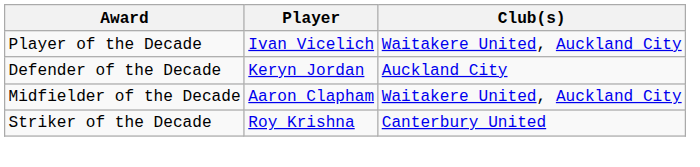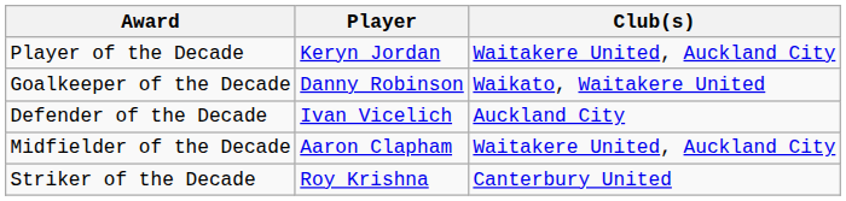 <table class="wikitable">
 <tr>
 <th>Award</th>
 <th>Player</th>
 <th>Club(s)</th>
 </tr>
 <tr>
 <td>Player of the Decade</td>
-<td align=left> <a href='#'>Ivan Vicelich</a></td>
+<td align=left> <a href='#'>Keryn Jordan</a></td>
 <td align=left><a href='#'>Waitakere United</a>, <a href='#'>Auckland City</a></td>
 </tr>
 <tr>
+<td>Goalkeeper of the Decade</td>
+<td align=left> <a href='#'>Danny Robinson</a></td>
+<td align=left><a href='#'>Waikato</a>, <a href='#'>Waitakere United</a></td>
+</tr>
+<tr>
 <td>Defender of the Decade</td>
-<td align=left> <a href='#'>Keryn Jordan</a></td>
+<td align=left> <a href='#'>Ivan Vicelich</a></td>
 <td align=left><a href='#'>Auckland City</a></td>
 </tr>
 <tr>
 <td>Midfielder of the Decade</td>
 <td align=left> <a href='#'>Aaron Clapham</a></td>
 <td align=left><a href='#'>Waitakere United</a>, <a href='#'>Auckland City</a></td>
 </tr>
 <tr>
 <td>Striker of the Decade</td>
 <td align=left> <a href='#'>Roy Krishna</a></td>
 <td align=left><a href='#'>Canterbury United</a></td>
 </tr>
 </table>
